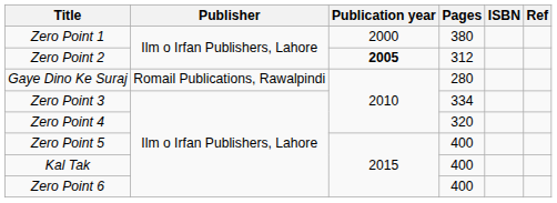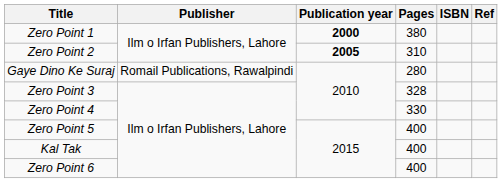 <table class="wikitable sortable">
 <tr>
 <th>Title</th>
 <th>Publisher</th>
 <th>Publication year</th>
 <th>Pages</th>
 <th>ISBN</th>
 <th>Ref</th>
 </tr>
 <tr style="text-align: center;">
 <td><em>Zero Point 1</em></td>
 <td rowspan="2">Ilm o Irfan Publishers, Lahore</td>
-<td>2000</td>
+<td><strong>2000</strong></td>
 <td>380</td>
 <td></td>
 <td></td>
 </tr>
 <tr style="text-align: center;">
 <td><em>Zero Point 2</em></td>
 <td><strong>2005</strong></td>
-<td>312</td>
+<td>310</td>
 <td></td>
 <td></td>
 </tr>
 <tr style="text-align: center;">
 <td><em>Gaye Dino Ke Suraj</em></td>
 <td>Romail Publications, Rawalpindi</td>
 <td rowspan="3">2010</td>
 <td>280</td>
 <td></td>
 <td></td>
 </tr>
 <tr style="text-align: center;">
 <td><em>Zero Point 3</em></td>
 <td rowspan="5">Ilm o Irfan Publishers, Lahore</td>
-<td>334</td>
+<td>328</td>
 <td></td>
 <td></td>
 </tr>
 <tr style="text-align: center;">
 <td><em>Zero Point 4</em></td>
-<td>320</td>
+<td>330</td>
 <td></td>
 <td></td>
 </tr>
 <tr style="text-align: center;">
 <td><em>Zero Point 5</em></td>
 <td rowspan="3">2015</td>
 <td>400</td>
 <td></td>
 <td></td>
 </tr>
 <tr style="text-align: center;">
 <td><em>Kal Tak</em></td>
 <td>400</td>
 <td></td>
 <td></td>
 </tr>
 <tr style="text-align: center;">
 <td><em>Zero Point 6</em></td>
 <td>400</td>
 <td></td>
 <td></td>
 </tr>
 </table>
